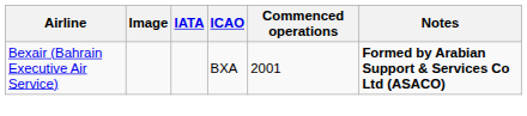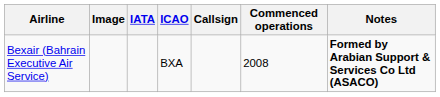 <table class="wikitable sortable">
 <tr valign="middle">
 <th>Airline</th>
 <th>Image</th>
 <th><a href='#'>IATA</a></th>
 <th><a href='#'>ICAO</a></th>
+<th>Callsign</th>
 <th>Commenced operations</th>
 <th>Notes</th>
 </tr>
 <tr>
 <td><a href='#'>Bexair (Bahrain Executive Air Service)</a></td>
 <td></td>
 <td></td>
 <td>BXA</td>
-<td>2001</td>
+<td></td>
+<td>2008</td>
 <td><strong>Formed by Arabian Support & Services Co Ltd (ASACO)</strong></td>
 </tr>
 </table>
